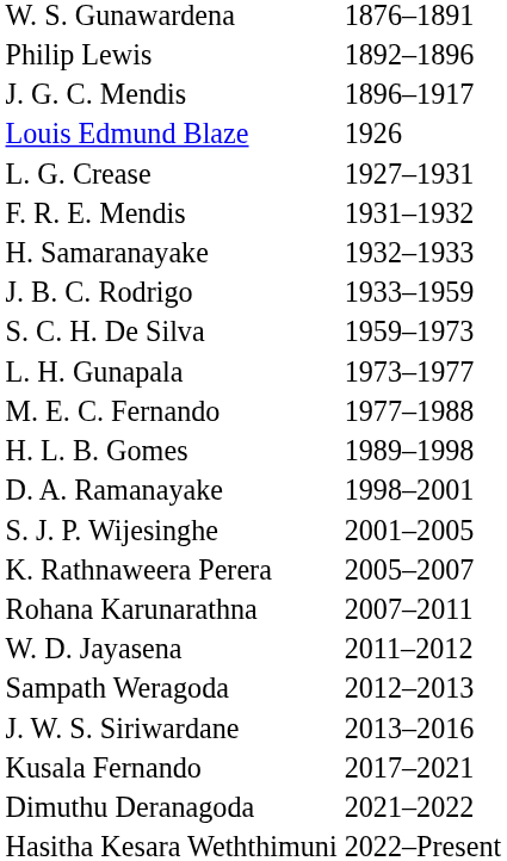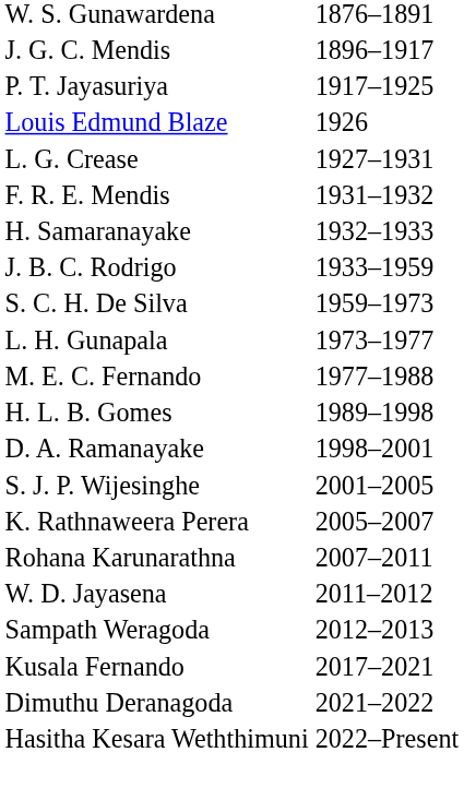 <table>
 <tr>
 <td>W. S. Gunawardena</td>
 <td>1876–1891</td>
 </tr>
 <tr>
-<td>Philip Lewis</td>
-<td>1892–1896</td>
+<td>J. G. C. Mendis</td>
+<td>1896–1917</td>
 </tr>
 <tr>
-<td>J. G. C. Mendis</td>
-<td>1896–1917</td>
+<td>P. T. Jayasuriya</td>
+<td>1917–1925</td>
 </tr>
 <tr>
 <td><a href='#'>Louis Edmund Blaze</a></td>
 <td>1926</td>
 </tr>
 <tr>
 <td>L. G. Crease</td>
 <td>1927–1931</td>
 </tr>
 <tr>
 <td>F. R. E. Mendis</td>
 <td>1931–1932</td>
 </tr>
 <tr>
 <td>H. Samaranayake</td>
 <td>1932–1933</td>
 </tr>
 <tr>
 <td>J. B. C. Rodrigo</td>
 <td>1933–1959</td>
 </tr>
 <tr>
 <td>S. C. H. De Silva</td>
 <td>1959–1973</td>
 </tr>
 <tr>
 <td>L. H. Gunapala</td>
 <td>1973–1977</td>
 </tr>
 <tr>
 <td>M. E. C. Fernando</td>
 <td>1977–1988</td>
 </tr>
 <tr>
 <td>H. L. B. Gomes</td>
 <td>1989–1998</td>
 </tr>
 <tr>
 <td>D. A. Ramanayake</td>
 <td>1998–2001</td>
 </tr>
 <tr>
 <td>S. J. P. Wijesinghe</td>
 <td>2001–2005</td>
 </tr>
 <tr>
 <td>K. Rathnaweera Perera</td>
 <td>2005–2007</td>
 </tr>
 <tr>
 <td>Rohana Karunarathna</td>
 <td>2007–2011</td>
 </tr>
 <tr>
 <td>W. D. Jayasena</td>
 <td>2011–2012</td>
 </tr>
 <tr>
 <td>Sampath Weragoda</td>
 <td>2012–2013</td>
 </tr>
 <tr>
-<td>J. W. S. Siriwardane</td>
-<td>2013–2016</td>
-</tr>
-<tr>
 <td>Kusala Fernando</td>
 <td>2017–2021</td>
 </tr>
 <tr>
 <td>Dimuthu Deranagoda</td>
 <td>2021–2022</td>
 </tr>
 <tr>
 <td>Hasitha Kesara Weththimuni</td>
 <td>2022–Present</td>
 </tr>
 </table>
